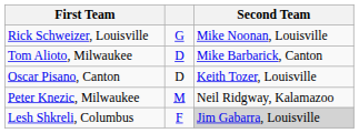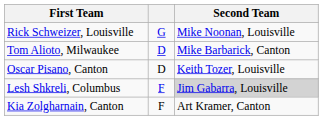 <table class="wikitable">
 <tr>
 <th width=190>First Team</th>
 <th width=28></th>
 <th width=190>Second Team</th>
 </tr>
 <tr>
 <td><a href='#'>Rick Schweizer</a>, Louisville</td>
 <td align=center><a href='#'>G</a></td>
 <td><a href='#'>Mike Noonan</a>, Louisville</td>
 </tr>
 <tr>
 <td><a href='#'>Tom Alioto</a>, Milwaukee</td>
 <td align=center><a href='#'>D</a></td>
 <td><a href='#'>Mike Barbarick</a>, Canton</td>
 </tr>
 <tr>
 <td><a href='#'>Oscar Pisano</a>, Canton</td>
 <td align=center>D</td>
 <td><a href='#'>Keith Tozer</a>, Louisville</td>
 </tr>
 <tr>
-<td><a href='#'>Peter Knezic</a>, Milwaukee</td>
-<td align=center><a href='#'>M</a></td>
-<td>Neil Ridgway, Kalamazoo</td>
-</tr>
-<tr>
 <td><a href='#'>Lesh Shkreli</a>, Columbus</td>
 <td align=center><a href='#'>F</a></td>
 <td style="background: lightgrey;"><a href='#'>Jim Gabarra</a>, Louisville</td>
 </tr>
+<tr>
+<td><a href='#'>Kia Zolgharnain</a>, Canton</td>
+<td align=center>F</td>
+<td>Art Kramer, Canton</td>
+</tr>
 </table>
